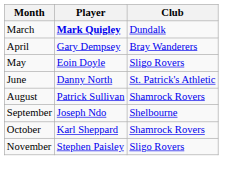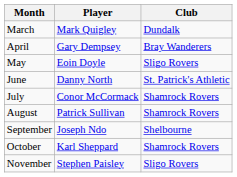 <table class="wikitable">
 <tr>
 <th>Month</th>
 <th>Player</th>
 <th>Club</th>
 </tr>
 <tr>
 <td>March</td>
-<td><strong> <a href='#'>Mark Quigley</a></strong></td>
+<td> <a href='#'>Mark Quigley</a></td>
 <td><a href='#'>Dundalk</a></td>
 </tr>
 <tr>
 <td>April</td>
 <td> <a href='#'>Gary Dempsey</a></td>
 <td><a href='#'>Bray Wanderers</a></td>
 </tr>
 <tr>
 <td>May</td>
 <td> <a href='#'>Eoin Doyle</a></td>
 <td><a href='#'>Sligo Rovers</a></td>
 </tr>
 <tr>
 <td>June</td>
 <td> <a href='#'>Danny North</a></td>
 <td><a href='#'>St. Patrick's Athletic</a></td>
+</tr>
+<tr>
+<td>July</td>
+<td> <a href='#'>Conor McCormack</a></td>
+<td><a href='#'>Shamrock Rovers</a></td>
 </tr>
 <tr>
 <td>August</td>
 <td> <a href='#'>Patrick Sullivan</a></td>
 <td><a href='#'>Shamrock Rovers</a></td>
 </tr>
 <tr>
 <td>September</td>
 <td> <a href='#'>Joseph Ndo</a></td>
 <td><a href='#'>Shelbourne</a></td>
 </tr>
 <tr>
 <td>October</td>
 <td> <a href='#'>Karl Sheppard</a></td>
 <td><a href='#'>Shamrock Rovers</a></td>
 </tr>
 <tr>
 <td>November</td>
 <td> <a href='#'>Stephen Paisley</a></td>
 <td><a href='#'>Sligo Rovers</a></td>
 </tr>
 </table>
